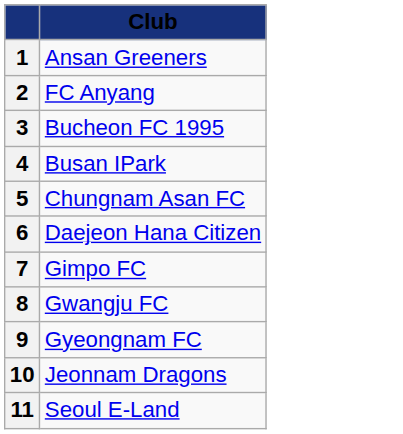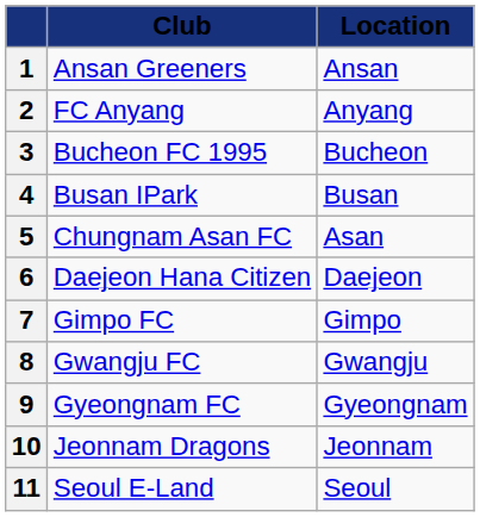 <table class="wikitable sortable" style="text-align:left">
 <tr>
 <th style="background:#17317c;"></th>
 <th style="background:#17317c;"><span>Club</span></th>
+<th style="background:#17317c;"><span>Location</span></th>
 </tr>
 <tr>
 <th>1</th>
 <td><a href='#'>Ansan Greeners</a></td>
+<td><a href='#'>Ansan</a></td>
 </tr>
 <tr>
 <th>2</th>
 <td><a href='#'>FC Anyang</a></td>
+<td><a href='#'>Anyang</a></td>
 </tr>
 <tr>
 <th>3</th>
 <td><a href='#'>Bucheon FC 1995</a></td>
+<td><a href='#'>Bucheon</a></td>
 </tr>
 <tr>
 <th>4</th>
 <td><a href='#'>Busan IPark</a></td>
+<td><a href='#'>Busan</a></td>
 </tr>
 <tr>
 <th>5</th>
 <td><a href='#'>Chungnam Asan FC</a></td>
+<td><a href='#'>Asan</a></td>
 </tr>
 <tr>
 <th>6</th>
 <td><a href='#'>Daejeon Hana Citizen</a></td>
+<td><a href='#'>Daejeon</a></td>
 </tr>
 <tr>
 <th>7</th>
 <td><a href='#'>Gimpo FC</a></td>
+<td><a href='#'>Gimpo</a></td>
 </tr>
 <tr>
 <th>8</th>
 <td><a href='#'>Gwangju FC</a></td>
+<td><a href='#'>Gwangju</a></td>
 </tr>
 <tr>
 <th>9</th>
 <td><a href='#'>Gyeongnam FC</a></td>
+<td><a href='#'>Gyeongnam</a></td>
 </tr>
 <tr>
 <th>10</th>
 <td><a href='#'>Jeonnam Dragons</a></td>
+<td><a href='#'>Jeonnam</a></td>
 </tr>
 <tr>
 <th>11</th>
 <td><a href='#'>Seoul E-Land</a></td>
+<td><a href='#'>Seoul</a></td>
 </tr>
 </table>
